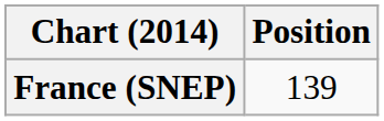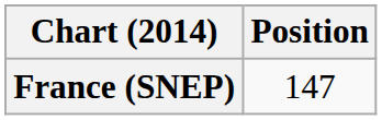 <table class="wikitable plainrowheaders" style="text-align:center">
 <tr>
 <th scope="col">Chart (2014)</th>
 <th scope="col">Position</th>
 </tr>
 <tr>
 <th scope="row">France (SNEP)</th>
-<td>139</td>
+<td>147</td>
 </tr>
 </table>
